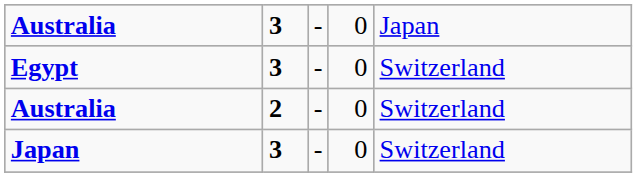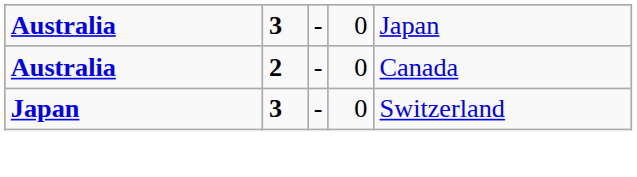 <table class="wikitable">
 <tr>
 <td width=150> <strong><a href='#'>Australia</a></strong></td>
 <td width=20 align="left"><strong>3</strong></td>
 <td>-</td>
 <td width=20 align="right">0</td>
 <td width=150> <a href='#'>Japan</a></td>
 </tr>
 <tr>
-<td> <strong><a href='#'>Egypt</a></strong></td>
-<td align="left"><strong>3</strong></td>
-<td>-</td>
-<td align="right">0</td>
-<td> <a href='#'>Switzerland</a></td>
-</tr>
-<tr>
 <td> <strong><a href='#'>Australia</a></strong></td>
 <td align="left"><strong>2</strong></td>
 <td>-</td>
 <td align="right">0</td>
-<td> <a href='#'>Switzerland</a></td>
+<td> <a href='#'>Canada</a></td>
 </tr>
 <tr>
 <td> <strong><a href='#'>Japan</a></strong></td>
 <td align="left"><strong>3</strong></td>
 <td>-</td>
 <td align="right">0</td>
 <td> <a href='#'>Switzerland</a></td>
 </tr>
 </table>
